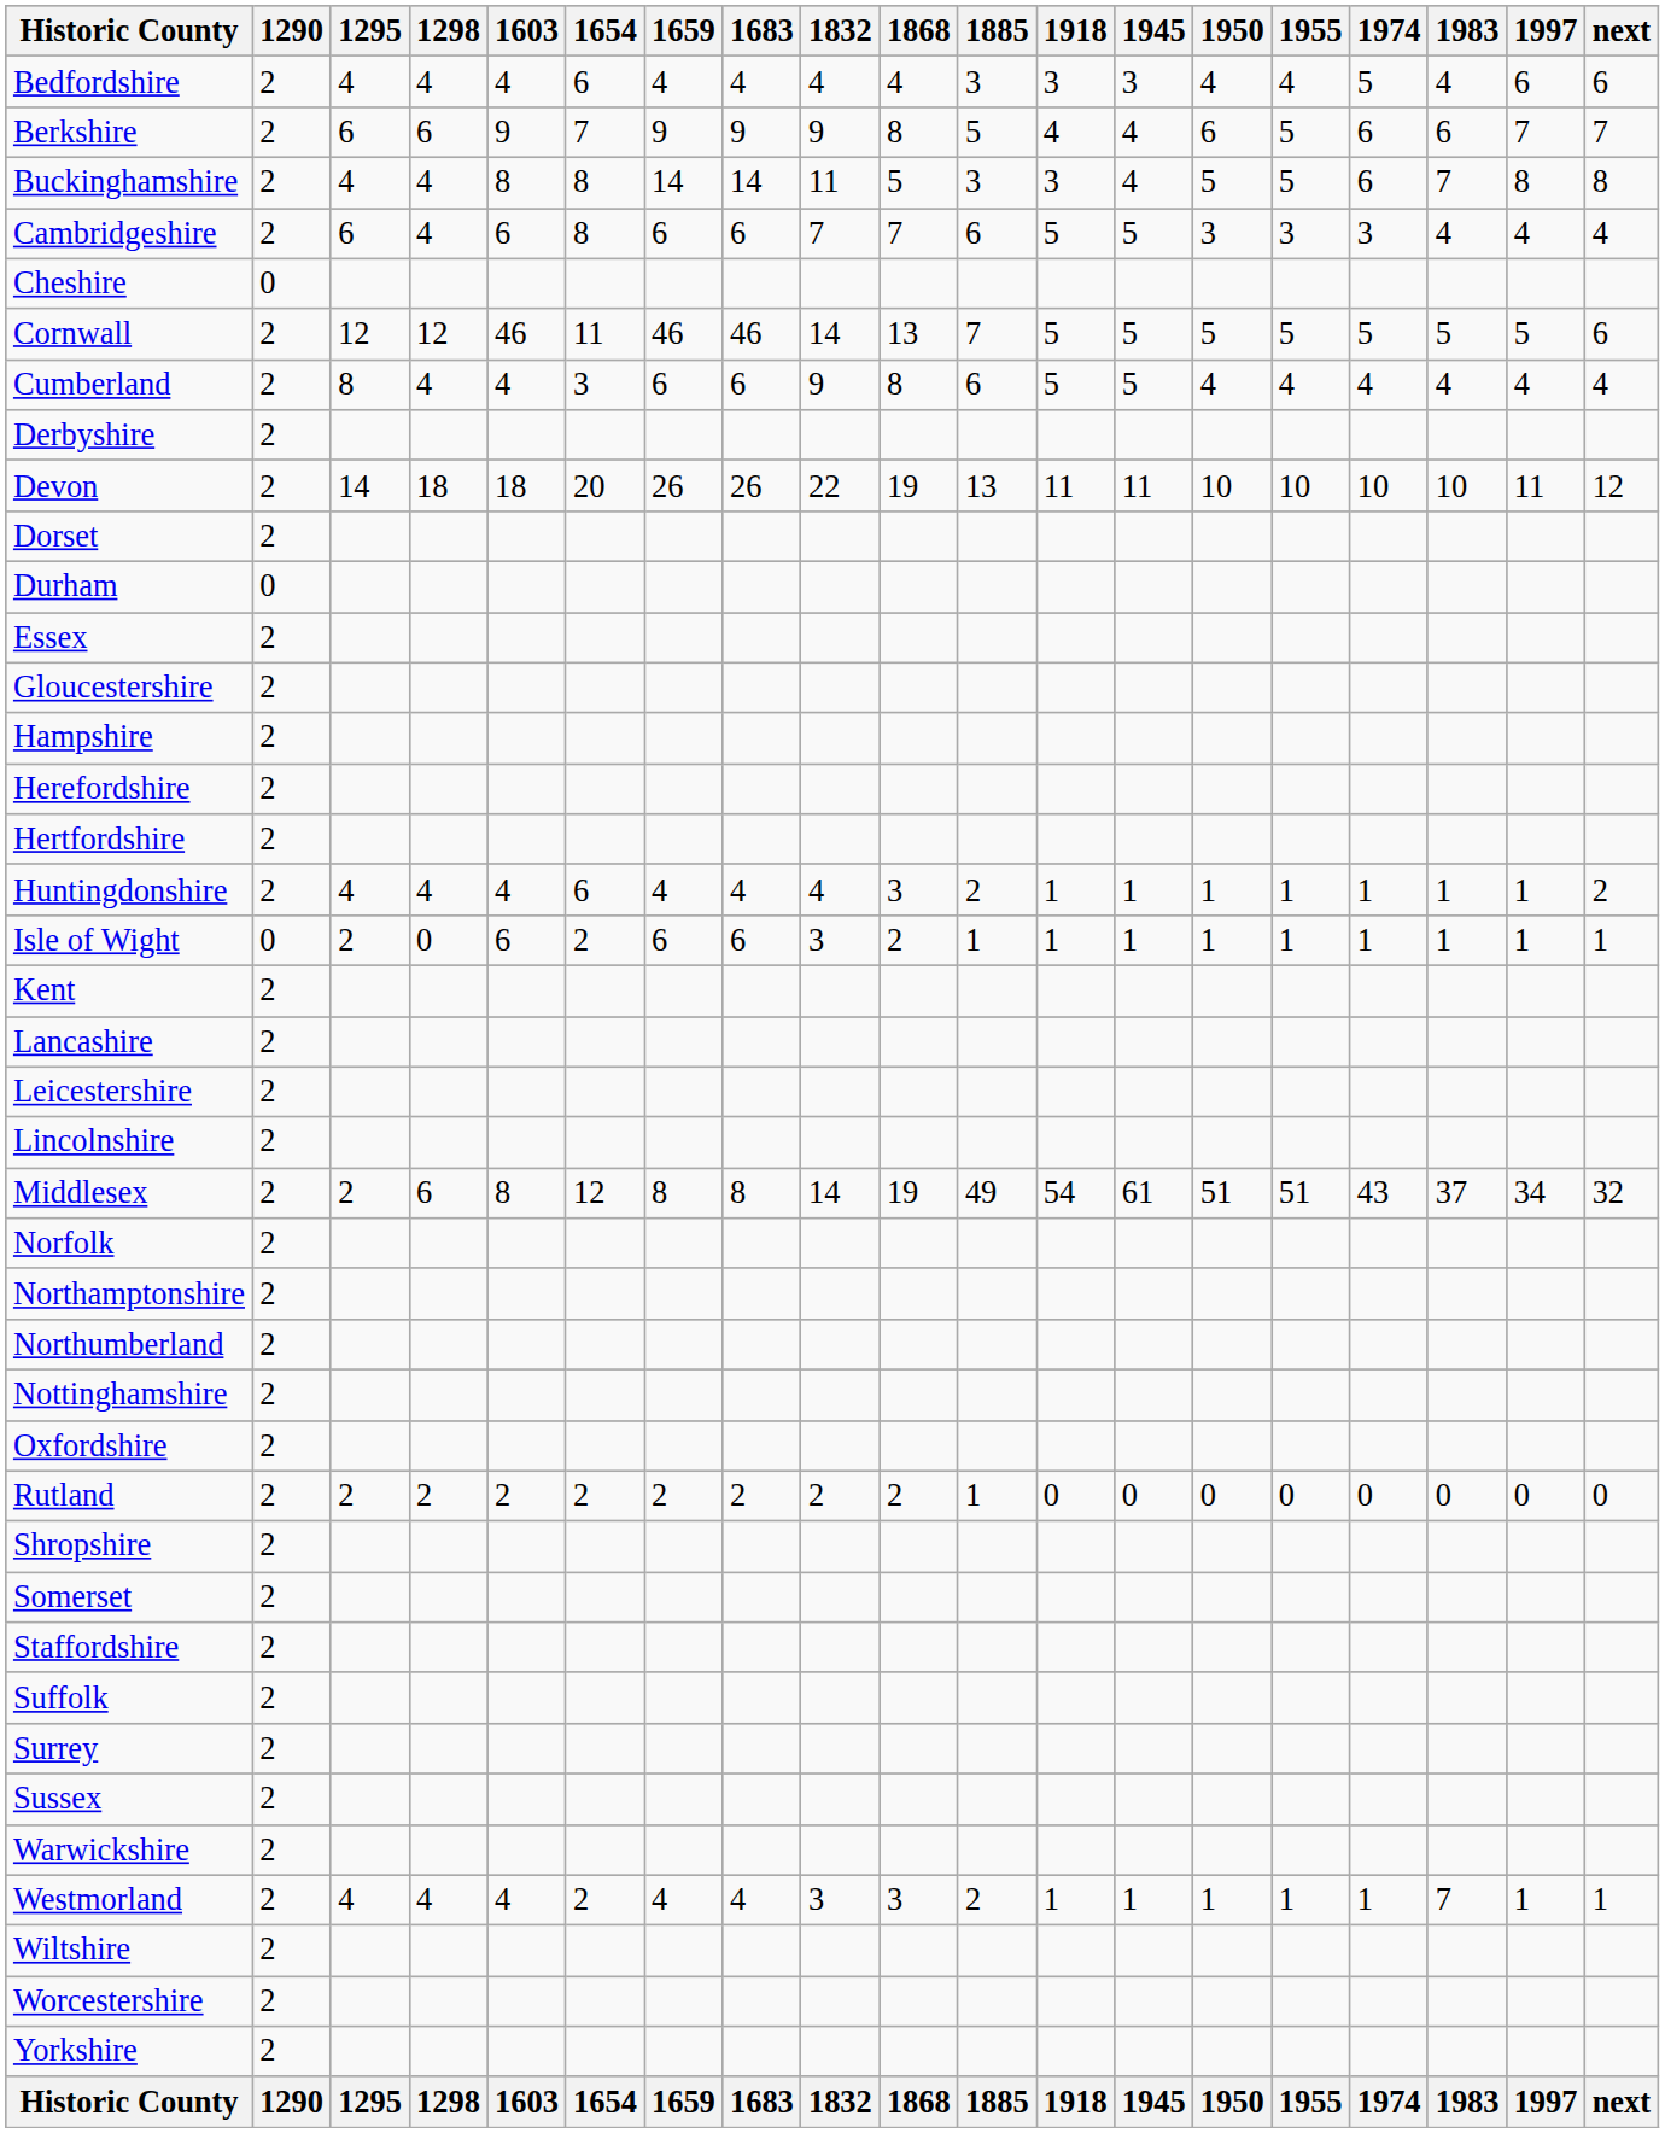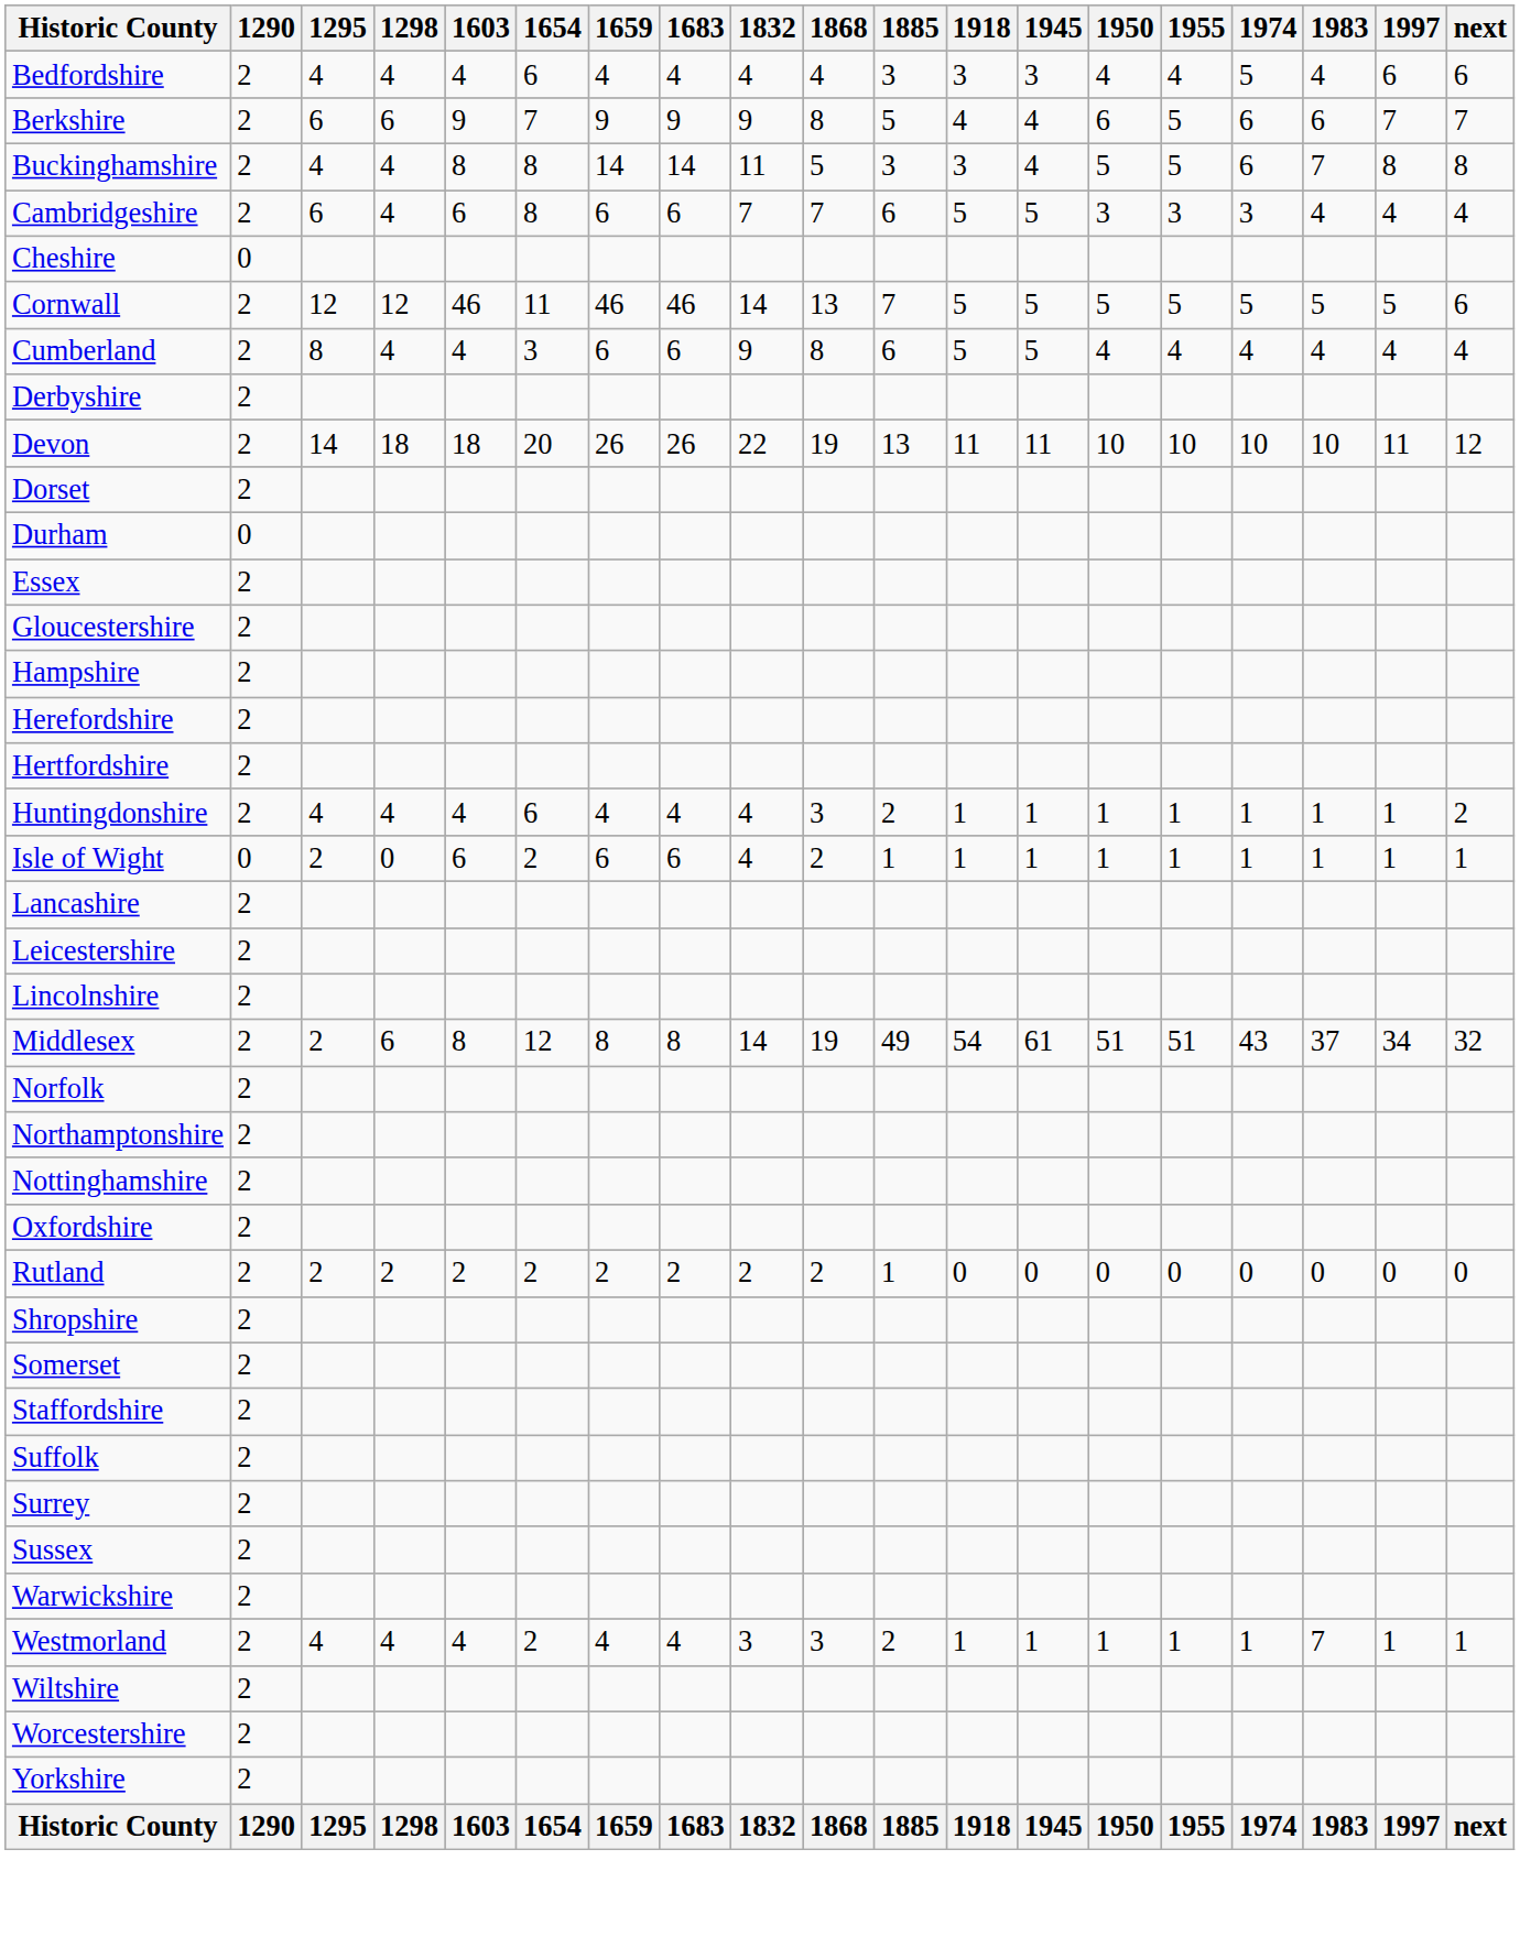 <table class="wikitable">
 <tr>
 <th>Historic County</th>
 <th>1290</th>
 <th>1295</th>
 <th>1298</th>
 <th>1603</th>
 <th>1654</th>
 <th>1659</th>
 <th>1683</th>
 <th>1832</th>
 <th>1868</th>
 <th>1885</th>
 <th>1918</th>
 <th>1945</th>
 <th>1950</th>
 <th>1955</th>
 <th>1974</th>
 <th>1983</th>
 <th>1997</th>
 <th>next</th>
 </tr>
 <tr>
 <td><a href='#'>Bedfordshire</a></td>
 <td>2</td>
 <td>4</td>
 <td>4</td>
 <td>4</td>
 <td>6</td>
 <td>4</td>
 <td>4</td>
 <td>4</td>
 <td>4</td>
 <td>3</td>
 <td>3</td>
 <td>3</td>
 <td>4</td>
 <td>4</td>
 <td>5</td>
 <td>4</td>
 <td>6</td>
 <td>6</td>
 </tr>
 <tr>
 <td><a href='#'>Berkshire</a></td>
 <td>2</td>
 <td>6</td>
 <td>6</td>
 <td>9</td>
 <td>7</td>
 <td>9</td>
 <td>9</td>
 <td>9</td>
 <td>8</td>
 <td>5</td>
 <td>4</td>
 <td>4</td>
 <td>6</td>
 <td>5</td>
 <td>6</td>
 <td>6</td>
 <td>7</td>
 <td>7</td>
 </tr>
 <tr>
 <td><a href='#'>Buckinghamshire</a></td>
 <td>2</td>
 <td>4</td>
 <td>4</td>
 <td>8</td>
 <td>8</td>
 <td>14</td>
 <td>14</td>
 <td>11</td>
 <td>5</td>
 <td>3</td>
 <td>3</td>
 <td>4</td>
 <td>5</td>
 <td>5</td>
 <td>6</td>
 <td>7</td>
 <td>8</td>
 <td>8</td>
 </tr>
 <tr>
 <td><a href='#'>Cambridgeshire</a></td>
 <td>2</td>
 <td>6</td>
 <td>4</td>
 <td>6</td>
 <td>8</td>
 <td>6</td>
 <td>6</td>
 <td>7</td>
 <td>7</td>
 <td>6</td>
 <td>5</td>
 <td>5</td>
 <td>3</td>
 <td>3</td>
 <td>3</td>
 <td>4</td>
 <td>4</td>
 <td>4</td>
 </tr>
 <tr>
 <td><a href='#'>Cheshire</a></td>
 <td>0</td>
 <td></td>
 <td></td>
 <td></td>
 <td></td>
 <td></td>
 <td></td>
 <td></td>
 <td></td>
 <td></td>
 <td></td>
 <td></td>
 <td></td>
 <td></td>
 <td></td>
 <td></td>
 <td></td>
 <td></td>
 </tr>
 <tr>
 <td><a href='#'>Cornwall</a></td>
 <td>2</td>
 <td>12</td>
 <td>12</td>
 <td>46</td>
 <td>11</td>
 <td>46</td>
 <td>46</td>
 <td>14</td>
 <td>13</td>
 <td>7</td>
 <td>5</td>
 <td>5</td>
 <td>5</td>
 <td>5</td>
 <td>5</td>
 <td>5</td>
 <td>5</td>
 <td>6</td>
 </tr>
 <tr>
 <td><a href='#'>Cumberland</a></td>
 <td>2</td>
 <td>8</td>
 <td>4</td>
 <td>4</td>
 <td>3</td>
 <td>6</td>
 <td>6</td>
 <td>9</td>
 <td>8</td>
 <td>6</td>
 <td>5</td>
 <td>5</td>
 <td>4</td>
 <td>4</td>
 <td>4</td>
 <td>4</td>
 <td>4</td>
 <td>4</td>
 </tr>
 <tr>
 <td><a href='#'>Derbyshire</a></td>
 <td>2</td>
 <td></td>
 <td></td>
 <td></td>
 <td></td>
 <td></td>
 <td></td>
 <td></td>
 <td></td>
 <td></td>
 <td></td>
 <td></td>
 <td></td>
 <td></td>
 <td></td>
 <td></td>
 <td></td>
 <td></td>
 </tr>
 <tr>
 <td><a href='#'>Devon</a></td>
 <td>2</td>
 <td>14</td>
 <td>18</td>
 <td>18</td>
 <td>20</td>
 <td>26</td>
 <td>26</td>
 <td>22</td>
 <td>19</td>
 <td>13</td>
 <td>11</td>
 <td>11</td>
 <td>10</td>
 <td>10</td>
 <td>10</td>
 <td>10</td>
 <td>11</td>
 <td>12</td>
 </tr>
 <tr>
 <td><a href='#'>Dorset</a></td>
 <td>2</td>
 <td></td>
 <td></td>
 <td></td>
 <td></td>
 <td></td>
 <td></td>
 <td></td>
 <td></td>
 <td></td>
 <td></td>
 <td></td>
 <td></td>
 <td></td>
 <td></td>
 <td></td>
 <td></td>
 <td></td>
 </tr>
 <tr>
 <td><a href='#'>Durham</a></td>
 <td>0</td>
 <td></td>
 <td></td>
 <td></td>
 <td></td>
 <td></td>
 <td></td>
 <td></td>
 <td></td>
 <td></td>
 <td></td>
 <td></td>
 <td></td>
 <td></td>
 <td></td>
 <td></td>
 <td></td>
 <td></td>
 </tr>
 <tr>
 <td><a href='#'>Essex</a></td>
 <td>2</td>
 <td></td>
 <td></td>
 <td></td>
 <td></td>
 <td></td>
 <td></td>
 <td></td>
 <td></td>
 <td></td>
 <td></td>
 <td></td>
 <td></td>
 <td></td>
 <td></td>
 <td></td>
 <td></td>
 <td></td>
 </tr>
 <tr>
 <td><a href='#'>Gloucestershire</a></td>
 <td>2</td>
 <td></td>
 <td></td>
 <td></td>
 <td></td>
 <td></td>
 <td></td>
 <td></td>
 <td></td>
 <td></td>
 <td></td>
 <td></td>
 <td></td>
 <td></td>
 <td></td>
 <td></td>
 <td></td>
 <td></td>
 </tr>
 <tr>
 <td><a href='#'>Hampshire</a></td>
 <td>2</td>
 <td></td>
 <td></td>
 <td></td>
 <td></td>
 <td></td>
 <td></td>
 <td></td>
 <td></td>
 <td></td>
 <td></td>
 <td></td>
 <td></td>
 <td></td>
 <td></td>
 <td></td>
 <td></td>
 <td></td>
 </tr>
 <tr>
 <td><a href='#'>Herefordshire</a></td>
 <td>2</td>
 <td></td>
 <td></td>
 <td></td>
 <td></td>
 <td></td>
 <td></td>
 <td></td>
 <td></td>
 <td></td>
 <td></td>
 <td></td>
 <td></td>
 <td></td>
 <td></td>
 <td></td>
 <td></td>
 <td></td>
 </tr>
 <tr>
 <td><a href='#'>Hertfordshire</a></td>
 <td>2</td>
 <td></td>
 <td></td>
 <td></td>
 <td></td>
 <td></td>
 <td></td>
 <td></td>
 <td></td>
 <td></td>
 <td></td>
 <td></td>
 <td></td>
 <td></td>
 <td></td>
 <td></td>
 <td></td>
 <td></td>
 </tr>
 <tr>
 <td><a href='#'>Huntingdonshire</a></td>
 <td>2</td>
 <td>4</td>
 <td>4</td>
 <td>4</td>
 <td>6</td>
 <td>4</td>
 <td>4</td>
 <td>4</td>
 <td>3</td>
 <td>2</td>
 <td>1</td>
 <td>1</td>
 <td>1</td>
 <td>1</td>
 <td>1</td>
 <td>1</td>
 <td>1</td>
 <td>2</td>
 </tr>
 <tr>
 <td><a href='#'>Isle of Wight</a></td>
 <td>0</td>
 <td>2</td>
 <td>0</td>
 <td>6</td>
 <td>2</td>
 <td>6</td>
 <td>6</td>
-<td>3</td>
+<td>4</td>
 <td>2</td>
 <td>1</td>
 <td>1</td>
 <td>1</td>
 <td>1</td>
 <td>1</td>
 <td>1</td>
 <td>1</td>
 <td>1</td>
 <td>1</td>
-</tr>
-<tr>
-<td><a href='#'>Kent</a></td>
-<td>2</td>
-<td></td>
-<td></td>
-<td></td>
-<td></td>
-<td></td>
-<td></td>
-<td></td>
-<td></td>
-<td></td>
-<td></td>
-<td></td>
-<td></td>
-<td></td>
-<td></td>
-<td></td>
-<td></td>
-<td></td>
 </tr>
 <tr>
 <td><a href='#'>Lancashire</a></td>
 <td>2</td>
 <td></td>
 <td></td>
 <td></td>
 <td></td>
 <td></td>
 <td></td>
 <td></td>
 <td></td>
 <td></td>
 <td></td>
 <td></td>
 <td></td>
 <td></td>
 <td></td>
 <td></td>
 <td></td>
 <td></td>
 </tr>
 <tr>
 <td><a href='#'>Leicestershire</a></td>
 <td>2</td>
 <td></td>
 <td></td>
 <td></td>
 <td></td>
 <td></td>
 <td></td>
 <td></td>
 <td></td>
 <td></td>
 <td></td>
 <td></td>
 <td></td>
 <td></td>
 <td></td>
 <td></td>
 <td></td>
 <td></td>
 </tr>
 <tr>
 <td><a href='#'>Lincolnshire</a></td>
 <td>2</td>
 <td></td>
 <td></td>
 <td></td>
 <td></td>
 <td></td>
 <td></td>
 <td></td>
 <td></td>
 <td></td>
 <td></td>
 <td></td>
 <td></td>
 <td></td>
 <td></td>
 <td></td>
 <td></td>
 <td></td>
 </tr>
 <tr>
 <td><a href='#'>Middlesex</a></td>
 <td>2</td>
 <td>2</td>
 <td>6</td>
 <td>8</td>
 <td>12</td>
 <td>8</td>
 <td>8</td>
 <td>14</td>
 <td>19</td>
 <td>49</td>
 <td>54</td>
 <td>61</td>
 <td>51</td>
 <td>51</td>
 <td>43</td>
 <td>37</td>
 <td>34</td>
 <td>32</td>
 </tr>
 <tr>
 <td><a href='#'>Norfolk</a></td>
 <td>2</td>
 <td></td>
 <td></td>
 <td></td>
 <td></td>
 <td></td>
 <td></td>
 <td></td>
 <td></td>
 <td></td>
 <td></td>
 <td></td>
 <td></td>
 <td></td>
 <td></td>
 <td></td>
 <td></td>
 <td></td>
 </tr>
 <tr>
 <td><a href='#'>Northamptonshire</a></td>
-<td>2</td>
-<td></td>
-<td></td>
-<td></td>
-<td></td>
-<td></td>
-<td></td>
-<td></td>
-<td></td>
-<td></td>
-<td></td>
-<td></td>
-<td></td>
-<td></td>
-<td></td>
-<td></td>
-<td></td>
-<td></td>
-</tr>
-<tr>
-<td><a href='#'>Northumberland</a></td>
 <td>2</td>
 <td></td>
 <td></td>
 <td></td>
 <td></td>
 <td></td>
 <td></td>
 <td></td>
 <td></td>
 <td></td>
 <td></td>
 <td></td>
 <td></td>
 <td></td>
 <td></td>
 <td></td>
 <td></td>
 <td></td>
 </tr>
 <tr>
 <td><a href='#'>Nottinghamshire</a></td>
 <td>2</td>
 <td></td>
 <td></td>
 <td></td>
 <td></td>
 <td></td>
 <td></td>
 <td></td>
 <td></td>
 <td></td>
 <td></td>
 <td></td>
 <td></td>
 <td></td>
 <td></td>
 <td></td>
 <td></td>
 <td></td>
 </tr>
 <tr>
 <td><a href='#'>Oxfordshire</a></td>
 <td>2</td>
 <td></td>
 <td></td>
 <td></td>
 <td></td>
 <td></td>
 <td></td>
 <td></td>
 <td></td>
 <td></td>
 <td></td>
 <td></td>
 <td></td>
 <td></td>
 <td></td>
 <td></td>
 <td></td>
 <td></td>
 </tr>
 <tr>
 <td><a href='#'>Rutland</a></td>
 <td>2</td>
 <td>2</td>
 <td>2</td>
 <td>2</td>
 <td>2</td>
 <td>2</td>
 <td>2</td>
 <td>2</td>
 <td>2</td>
 <td>1</td>
 <td>0</td>
 <td>0</td>
 <td>0</td>
 <td>0</td>
 <td>0</td>
 <td>0</td>
 <td>0</td>
 <td>0</td>
 </tr>
 <tr>
 <td><a href='#'>Shropshire</a></td>
 <td>2</td>
 <td></td>
 <td></td>
 <td></td>
 <td></td>
 <td></td>
 <td></td>
 <td></td>
 <td></td>
 <td></td>
 <td></td>
 <td></td>
 <td></td>
 <td></td>
 <td></td>
 <td></td>
 <td></td>
 <td></td>
 </tr>
 <tr>
 <td><a href='#'>Somerset</a></td>
 <td>2</td>
 <td></td>
 <td></td>
 <td></td>
 <td></td>
 <td></td>
 <td></td>
 <td></td>
 <td></td>
 <td></td>
 <td></td>
 <td></td>
 <td></td>
 <td></td>
 <td></td>
 <td></td>
 <td></td>
 <td></td>
 </tr>
 <tr>
 <td><a href='#'>Staffordshire</a></td>
 <td>2</td>
 <td></td>
 <td></td>
 <td></td>
 <td></td>
 <td></td>
 <td></td>
 <td></td>
 <td></td>
 <td></td>
 <td></td>
 <td></td>
 <td></td>
 <td></td>
 <td></td>
 <td></td>
 <td></td>
 <td></td>
 </tr>
 <tr>
 <td><a href='#'>Suffolk</a></td>
 <td>2</td>
 <td></td>
 <td></td>
 <td></td>
 <td></td>
 <td></td>
 <td></td>
 <td></td>
 <td></td>
 <td></td>
 <td></td>
 <td></td>
 <td></td>
 <td></td>
 <td></td>
 <td></td>
 <td></td>
 <td></td>
 </tr>
 <tr>
 <td><a href='#'>Surrey</a></td>
 <td>2</td>
 <td></td>
 <td></td>
 <td></td>
 <td></td>
 <td></td>
 <td></td>
 <td></td>
 <td></td>
 <td></td>
 <td></td>
 <td></td>
 <td></td>
 <td></td>
 <td></td>
 <td></td>
 <td></td>
 <td></td>
 </tr>
 <tr>
 <td><a href='#'>Sussex</a></td>
 <td>2</td>
 <td></td>
 <td></td>
 <td></td>
 <td></td>
 <td></td>
 <td></td>
 <td></td>
 <td></td>
 <td></td>
 <td></td>
 <td></td>
 <td></td>
 <td></td>
 <td></td>
 <td></td>
 <td></td>
 <td></td>
 </tr>
 <tr>
 <td><a href='#'>Warwickshire</a></td>
 <td>2</td>
 <td></td>
 <td></td>
 <td></td>
 <td></td>
 <td></td>
 <td></td>
 <td></td>
 <td></td>
 <td></td>
 <td></td>
 <td></td>
 <td></td>
 <td></td>
 <td></td>
 <td></td>
 <td></td>
 <td></td>
 </tr>
 <tr>
 <td><a href='#'>Westmorland</a></td>
 <td>2</td>
 <td>4</td>
 <td>4</td>
 <td>4</td>
 <td>2</td>
 <td>4</td>
 <td>4</td>
 <td>3</td>
 <td>3</td>
 <td>2</td>
 <td 1>1</td>
 <td>1</td>
 <td>1</td>
 <td>1</td>
 <td>1</td>
 <td>7</td>
 <td>1</td>
 <td>1</td>
 </tr>
 <tr>
 <td><a href='#'>Wiltshire</a></td>
 <td>2</td>
 <td></td>
 <td></td>
 <td></td>
 <td></td>
 <td></td>
 <td></td>
 <td></td>
 <td></td>
 <td></td>
 <td></td>
 <td></td>
 <td></td>
 <td></td>
 <td></td>
 <td></td>
 <td></td>
 <td></td>
 </tr>
 <tr>
 <td><a href='#'>Worcestershire</a></td>
 <td>2</td>
 <td></td>
 <td></td>
 <td></td>
 <td></td>
 <td></td>
 <td></td>
 <td></td>
 <td></td>
 <td></td>
 <td></td>
 <td></td>
 <td></td>
 <td></td>
 <td></td>
 <td></td>
 <td></td>
 <td></td>
 </tr>
 <tr>
 <td><a href='#'>Yorkshire</a></td>
 <td>2</td>
 <td></td>
 <td></td>
 <td></td>
 <td></td>
 <td></td>
 <td></td>
 <td></td>
 <td></td>
 <td></td>
 <td></td>
 <td></td>
 <td></td>
 <td></td>
 <td></td>
 <td></td>
 <td></td>
 <td></td>
 </tr>
 <tr>
 <th>Historic County</th>
 <th>1290</th>
 <th>1295</th>
 <th>1298</th>
 <th>1603</th>
 <th>1654</th>
 <th>1659</th>
 <th>1683</th>
 <th>1832</th>
 <th>1868</th>
 <th>1885</th>
 <th>1918</th>
 <th>1945</th>
 <th>1950</th>
 <th>1955</th>
 <th>1974</th>
 <th>1983</th>
 <th>1997</th>
 <th>next</th>
 </tr>
 <tr>
 </tr>
 </table>
